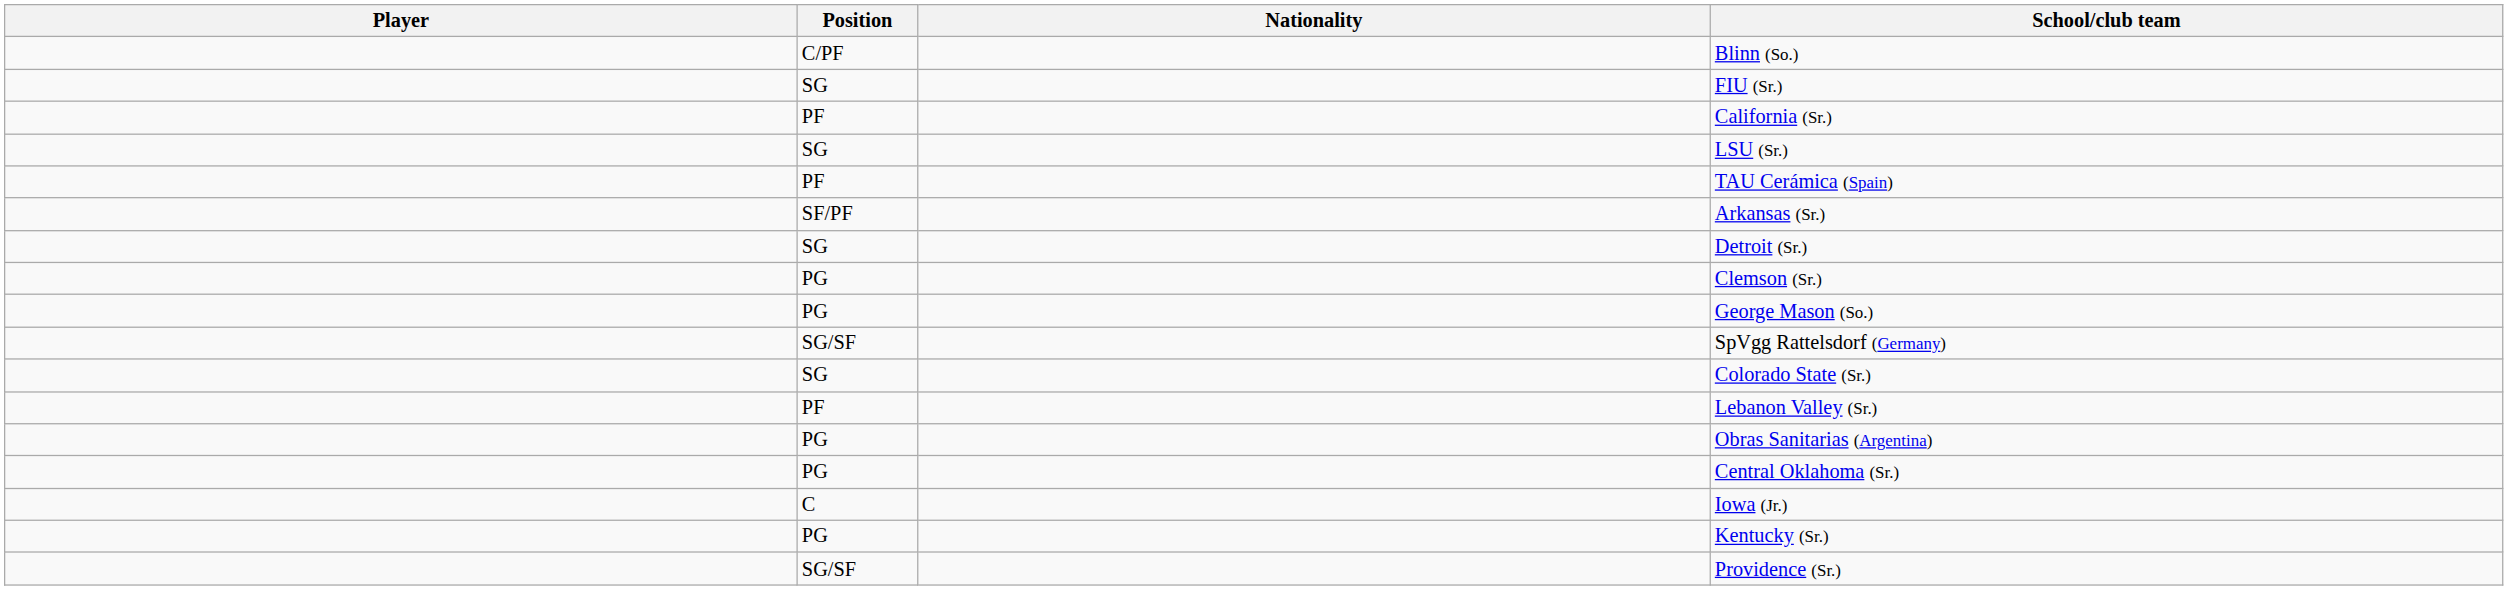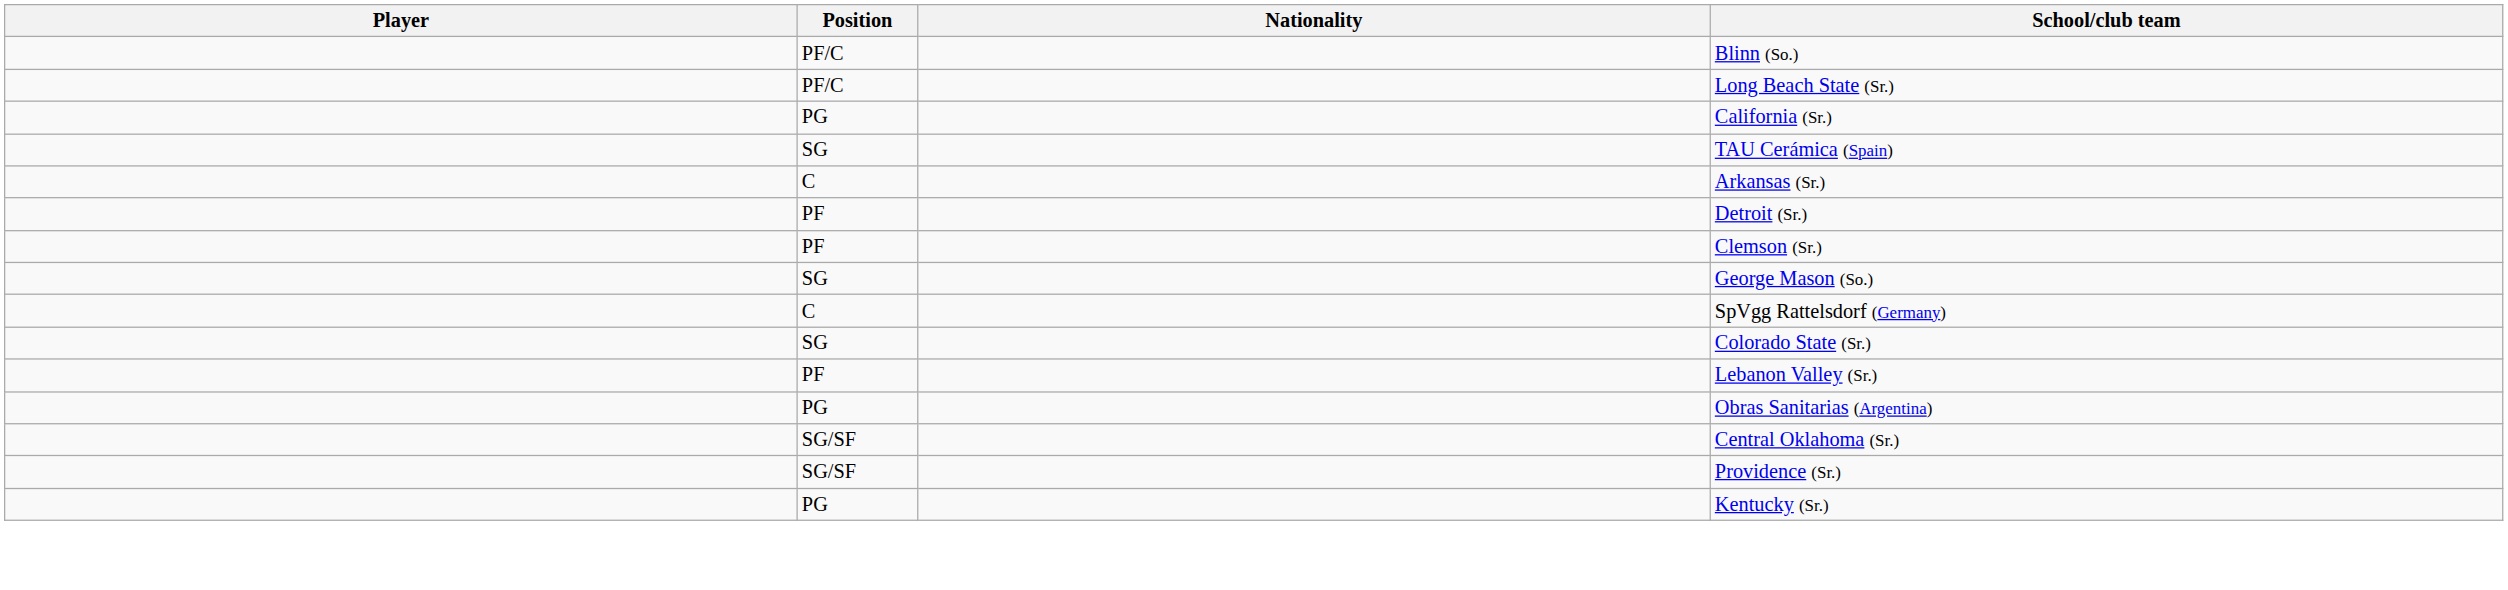 <table class="wikitable sortable sortable">
 <tr>
 <th style="width:12%;">Player</th>
 <th style="width:1%;">Position</th>
 <th style="width:12%;">Nationality</th>
 <th style="width:12%;">School/club team</th>
 </tr>
 <tr>
 <td></td>
-<td>C/PF</td>
+<td>PF/C</td>
 <td></td>
 <td><a href='#'>Blinn</a> <small>(So.)</small></td>
 </tr>
 <tr>
 <td></td>
-<td>SG</td>
+<td>PF/C</td>
 <td></td>
-<td><a href='#'>FIU</a> <small>(Sr.)</small></td>
+<td><a href='#'>Long Beach State</a> <small>(Sr.)</small></td>
 </tr>
 <tr>
 <td></td>
-<td>PF</td>
+<td>PG</td>
 <td></td>
 <td><a href='#'>California</a> <small>(Sr.)</small></td>
 </tr>
 <tr>
 <td></td>
 <td>SG</td>
 <td></td>
-<td><a href='#'>LSU</a> <small>(Sr.)</small></td>
+<td><a href='#'>TAU Cerámica</a> <small>(<a href='#'>Spain</a>)</small></td>
+</tr>
+<tr>
+<td></td>
+<td>C</td>
+<td></td>
+<td><a href='#'>Arkansas</a> <small>(Sr.)</small></td>
 </tr>
 <tr>
 <td></td>
 <td>PF</td>
 <td></td>
-<td><a href='#'>TAU Cerámica</a> <small>(<a href='#'>Spain</a>)</small></td>
+<td><a href='#'>Detroit</a> <small>(Sr.)</small></td>
 </tr>
 <tr>
 <td></td>
-<td>SF/PF</td>
+<td>PF</td>
 <td></td>
-<td><a href='#'>Arkansas</a> <small>(Sr.)</small></td>
+<td><a href='#'>Clemson</a> <small>(Sr.)</small></td>
 </tr>
 <tr>
 <td></td>
 <td>SG</td>
 <td></td>
-<td><a href='#'>Detroit</a> <small>(Sr.)</small></td>
-</tr>
-<tr>
-<td></td>
-<td>PG</td>
-<td></td>
-<td><a href='#'>Clemson</a> <small>(Sr.)</small></td>
-</tr>
-<tr>
-<td></td>
-<td>PG</td>
-<td></td>
 <td><a href='#'>George Mason</a> <small>(So.)</small></td>
 </tr>
 <tr>
 <td></td>
-<td>SG/SF</td>
+<td>C</td>
 <td></td>
 <td>SpVgg Rattelsdorf <small>(<a href='#'>Germany</a>)</small></td>
 </tr>
 <tr>
 <td></td>
 <td>SG</td>
 <td></td>
 <td><a href='#'>Colorado State</a> <small>(Sr.)</small></td>
 </tr>
 <tr>
 <td></td>
 <td>PF</td>
 <td></td>
 <td><a href='#'>Lebanon Valley</a> <small>(Sr.)</small></td>
 </tr>
 <tr>
 <td></td>
 <td>PG</td>
 <td></td>
 <td><a href='#'>Obras Sanitarias</a> <small>(<a href='#'>Argentina</a>)</small></td>
 </tr>
 <tr>
 <td></td>
-<td>PG</td>
+<td>SG/SF</td>
 <td></td>
 <td><a href='#'>Central Oklahoma</a> <small>(Sr.)</small></td>
 </tr>
 <tr>
 <td></td>
-<td>C</td>
+<td>SG/SF</td>
 <td></td>
-<td><a href='#'>Iowa</a> <small>(Jr.)</small></td>
+<td><a href='#'>Providence</a> <small>(Sr.)</small></td>
 </tr>
 <tr>
 <td></td>
 <td>PG</td>
 <td></td>
 <td><a href='#'>Kentucky</a> <small>(Sr.)</small></td>
 </tr>
-<tr>
-<td></td>
-<td>SG/SF</td>
-<td></td>
-<td><a href='#'>Providence</a> <small>(Sr.)</small></td>
-</tr>
 </table>
